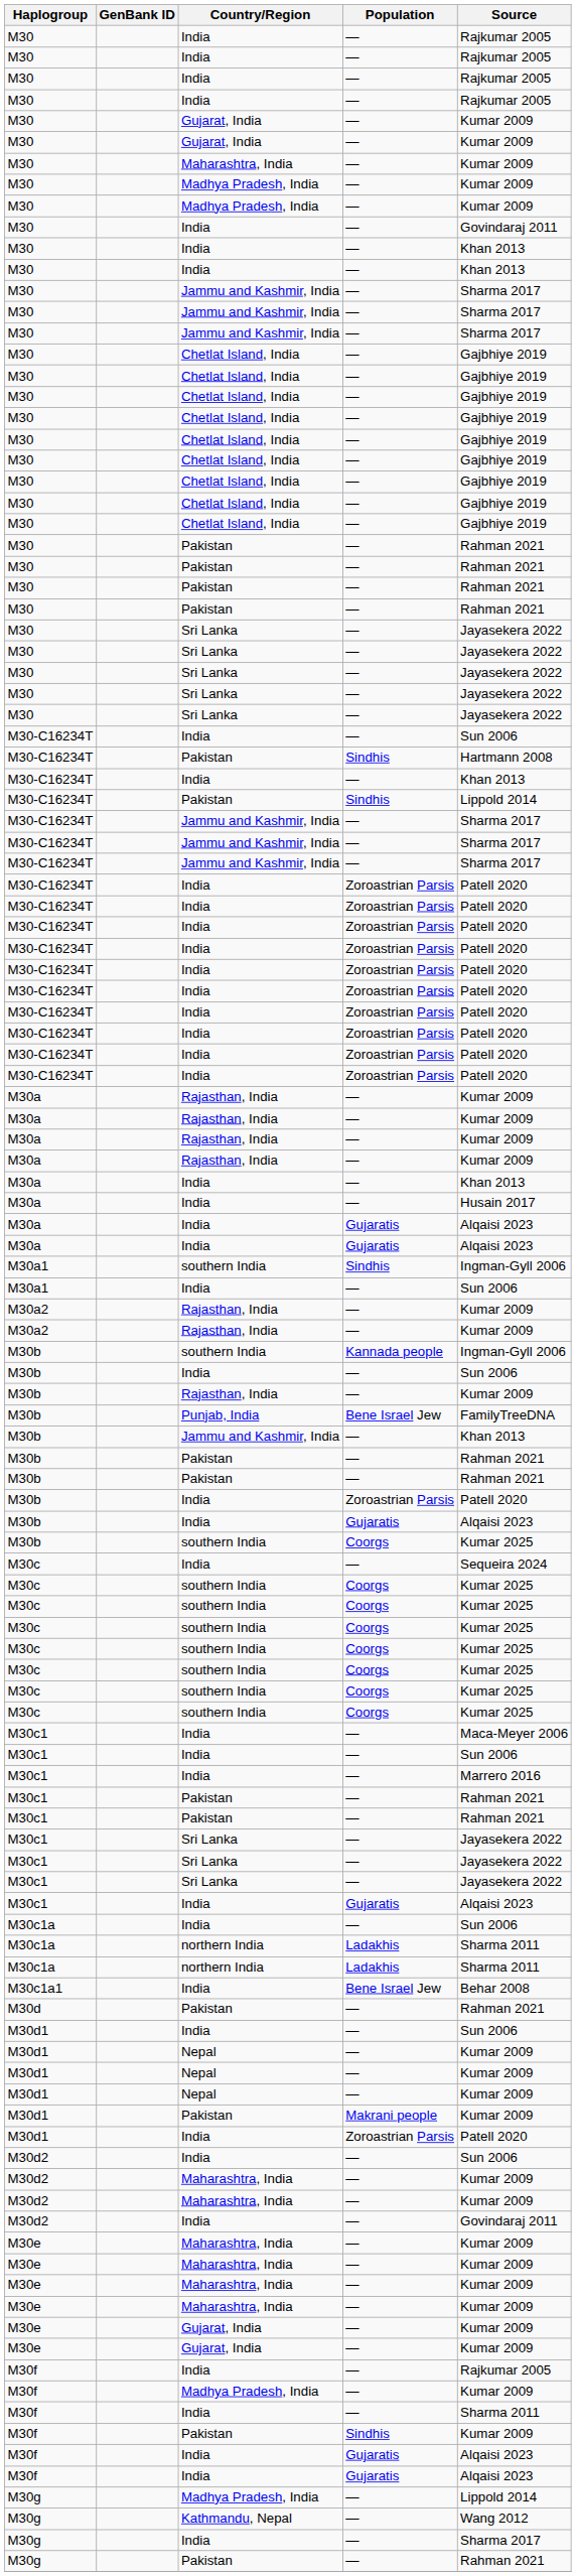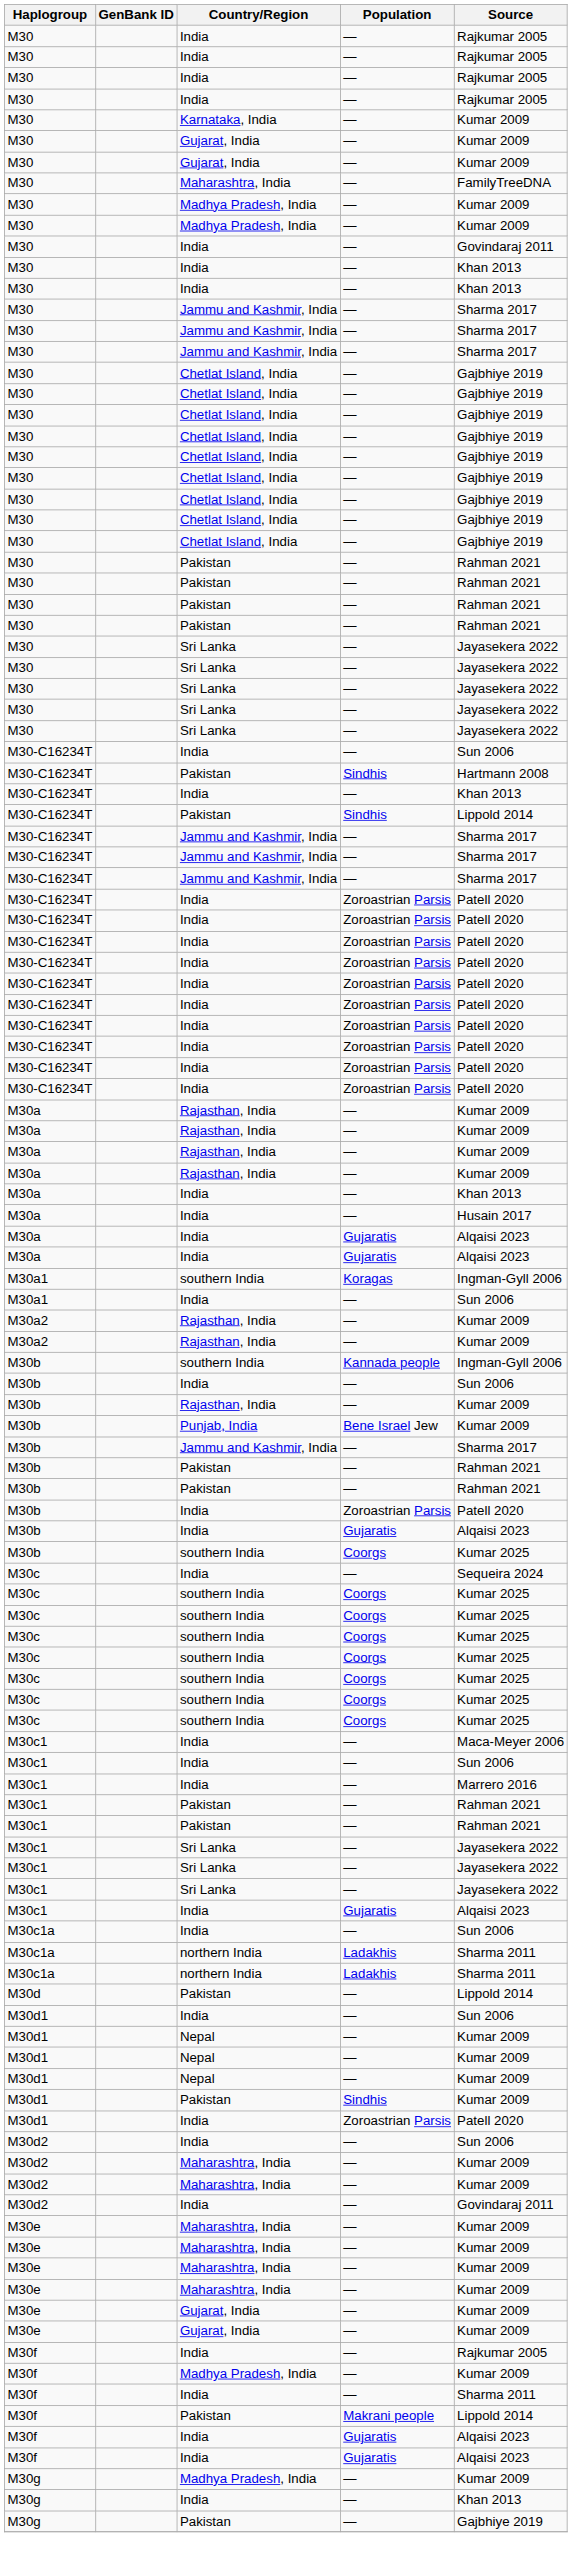 <table class="wikitable sortable">
 <tr>
 <th scope="col">Haplogroup</th>
 <th scope="col">GenBank ID</th>
 <th scope="col">Country/Region</th>
 <th scope="col">Population</th>
 <th scope="col">Source</th>
 </tr>
 <tr>
 <td>M30</td>
 <td></td>
 <td>India</td>
 <td>—</td>
 <td>Rajkumar 2005</td>
 </tr>
 <tr>
 <td>M30</td>
 <td></td>
 <td>India</td>
 <td>—</td>
 <td>Rajkumar 2005</td>
 </tr>
 <tr>
 <td>M30</td>
 <td></td>
 <td>India</td>
 <td>—</td>
 <td>Rajkumar 2005</td>
 </tr>
 <tr>
 <td>M30</td>
 <td></td>
 <td>India</td>
 <td>—</td>
 <td>Rajkumar 2005</td>
 </tr>
 <tr>
 <td>M30</td>
 <td></td>
+<td><a href='#'>Karnataka</a>, India</td>
+<td>—</td>
+<td>Kumar 2009</td>
+</tr>
+<tr>
+<td>M30</td>
+<td></td>
 <td><a href='#'>Gujarat</a>, India</td>
 <td>—</td>
 <td>Kumar 2009</td>
 </tr>
 <tr>
 <td>M30</td>
 <td></td>
 <td><a href='#'>Gujarat</a>, India</td>
 <td>—</td>
 <td>Kumar 2009</td>
 </tr>
 <tr>
 <td>M30</td>
 <td></td>
 <td><a href='#'>Maharashtra</a>, India</td>
 <td>—</td>
-<td>Kumar 2009</td>
+<td>FamilyTreeDNA</td>
 </tr>
 <tr>
 <td>M30</td>
 <td></td>
 <td><a href='#'>Madhya Pradesh</a>, India</td>
 <td>—</td>
 <td>Kumar 2009</td>
 </tr>
 <tr>
 <td>M30</td>
 <td></td>
 <td><a href='#'>Madhya Pradesh</a>, India</td>
 <td>—</td>
 <td>Kumar 2009</td>
 </tr>
 <tr>
 <td>M30</td>
 <td></td>
 <td>India</td>
 <td>—</td>
 <td>Govindaraj 2011</td>
 </tr>
 <tr>
 <td>M30</td>
 <td></td>
 <td>India</td>
 <td>—</td>
 <td>Khan 2013</td>
 </tr>
 <tr>
 <td>M30</td>
 <td></td>
 <td>India</td>
 <td>—</td>
 <td>Khan 2013</td>
 </tr>
 <tr>
 <td>M30</td>
 <td></td>
 <td><a href='#'>Jammu and Kashmir</a>, India</td>
 <td>—</td>
 <td>Sharma 2017</td>
 </tr>
 <tr>
 <td>M30</td>
 <td></td>
 <td><a href='#'>Jammu and Kashmir</a>, India</td>
 <td>—</td>
 <td>Sharma 2017</td>
 </tr>
 <tr>
 <td>M30</td>
 <td></td>
 <td><a href='#'>Jammu and Kashmir</a>, India</td>
 <td>—</td>
 <td>Sharma 2017</td>
 </tr>
 <tr>
 <td>M30</td>
 <td></td>
 <td><a href='#'>Chetlat Island</a>, India</td>
 <td>—</td>
 <td>Gajbhiye 2019</td>
 </tr>
 <tr>
 <td>M30</td>
 <td></td>
 <td><a href='#'>Chetlat Island</a>, India</td>
 <td>—</td>
 <td>Gajbhiye 2019</td>
 </tr>
 <tr>
 <td>M30</td>
 <td></td>
 <td><a href='#'>Chetlat Island</a>, India</td>
 <td>—</td>
 <td>Gajbhiye 2019</td>
 </tr>
 <tr>
 <td>M30</td>
 <td></td>
 <td><a href='#'>Chetlat Island</a>, India</td>
 <td>—</td>
 <td>Gajbhiye 2019</td>
 </tr>
 <tr>
 <td>M30</td>
 <td></td>
 <td><a href='#'>Chetlat Island</a>, India</td>
 <td>—</td>
 <td>Gajbhiye 2019</td>
 </tr>
 <tr>
 <td>M30</td>
 <td></td>
 <td><a href='#'>Chetlat Island</a>, India</td>
 <td>—</td>
 <td>Gajbhiye 2019</td>
 </tr>
 <tr>
 <td>M30</td>
 <td></td>
 <td><a href='#'>Chetlat Island</a>, India</td>
 <td>—</td>
 <td>Gajbhiye 2019</td>
 </tr>
 <tr>
 <td>M30</td>
 <td></td>
 <td><a href='#'>Chetlat Island</a>, India</td>
 <td>—</td>
 <td>Gajbhiye 2019</td>
 </tr>
 <tr>
 <td>M30</td>
 <td></td>
 <td><a href='#'>Chetlat Island</a>, India</td>
 <td>—</td>
 <td>Gajbhiye 2019</td>
 </tr>
 <tr>
 <td>M30</td>
 <td></td>
 <td>Pakistan</td>
 <td>—</td>
 <td>Rahman 2021</td>
 </tr>
 <tr>
 <td>M30</td>
 <td></td>
 <td>Pakistan</td>
 <td>—</td>
 <td>Rahman 2021</td>
 </tr>
 <tr>
 <td>M30</td>
 <td></td>
 <td>Pakistan</td>
 <td>—</td>
 <td>Rahman 2021</td>
 </tr>
 <tr>
 <td>M30</td>
 <td></td>
 <td>Pakistan</td>
 <td>—</td>
 <td>Rahman 2021</td>
 </tr>
 <tr>
 <td>M30</td>
 <td></td>
 <td>Sri Lanka</td>
 <td>—</td>
 <td>Jayasekera 2022</td>
 </tr>
 <tr>
 <td>M30</td>
 <td></td>
 <td>Sri Lanka</td>
 <td>—</td>
 <td>Jayasekera 2022</td>
 </tr>
 <tr>
 <td>M30</td>
 <td></td>
 <td>Sri Lanka</td>
 <td>—</td>
 <td>Jayasekera 2022</td>
 </tr>
 <tr>
 <td>M30</td>
 <td></td>
 <td>Sri Lanka</td>
 <td>—</td>
 <td>Jayasekera 2022</td>
 </tr>
 <tr>
 <td>M30</td>
 <td></td>
 <td>Sri Lanka</td>
 <td>—</td>
 <td>Jayasekera 2022</td>
 </tr>
 <tr>
 <td>M30-C16234T</td>
 <td></td>
 <td>India</td>
 <td>—</td>
 <td>Sun 2006</td>
 </tr>
 <tr>
 <td>M30-C16234T</td>
 <td></td>
 <td>Pakistan</td>
 <td><a href='#'>Sindhis</a></td>
 <td>Hartmann 2008</td>
 </tr>
 <tr>
 <td>M30-C16234T</td>
 <td></td>
 <td>India</td>
 <td>—</td>
 <td>Khan 2013</td>
 </tr>
 <tr>
 <td>M30-C16234T</td>
 <td></td>
 <td>Pakistan</td>
 <td><a href='#'>Sindhis</a></td>
 <td>Lippold 2014</td>
 </tr>
 <tr>
 <td>M30-C16234T</td>
 <td></td>
 <td><a href='#'>Jammu and Kashmir</a>, India</td>
 <td>—</td>
 <td>Sharma 2017</td>
 </tr>
 <tr>
 <td>M30-C16234T</td>
 <td></td>
 <td><a href='#'>Jammu and Kashmir</a>, India</td>
 <td>—</td>
 <td>Sharma 2017</td>
 </tr>
 <tr>
 <td>M30-C16234T</td>
 <td></td>
 <td><a href='#'>Jammu and Kashmir</a>, India</td>
 <td>—</td>
 <td>Sharma 2017</td>
 </tr>
 <tr>
 <td>M30-C16234T</td>
 <td></td>
 <td>India</td>
 <td>Zoroastrian <a href='#'>Parsis</a></td>
 <td>Patell 2020</td>
 </tr>
 <tr>
 <td>M30-C16234T</td>
 <td></td>
 <td>India</td>
 <td>Zoroastrian <a href='#'>Parsis</a></td>
 <td>Patell 2020</td>
 </tr>
 <tr>
 <td>M30-C16234T</td>
 <td></td>
 <td>India</td>
 <td>Zoroastrian <a href='#'>Parsis</a></td>
 <td>Patell 2020</td>
 </tr>
 <tr>
 <td>M30-C16234T</td>
 <td></td>
 <td>India</td>
 <td>Zoroastrian <a href='#'>Parsis</a></td>
 <td>Patell 2020</td>
 </tr>
 <tr>
 <td>M30-C16234T</td>
 <td></td>
 <td>India</td>
 <td>Zoroastrian <a href='#'>Parsis</a></td>
 <td>Patell 2020</td>
 </tr>
 <tr>
 <td>M30-C16234T</td>
 <td></td>
 <td>India</td>
 <td>Zoroastrian <a href='#'>Parsis</a></td>
 <td>Patell 2020</td>
 </tr>
 <tr>
 <td>M30-C16234T</td>
 <td></td>
 <td>India</td>
 <td>Zoroastrian <a href='#'>Parsis</a></td>
 <td>Patell 2020</td>
 </tr>
 <tr>
 <td>M30-C16234T</td>
 <td></td>
 <td>India</td>
 <td>Zoroastrian <a href='#'>Parsis</a></td>
 <td>Patell 2020</td>
 </tr>
 <tr>
 <td>M30-C16234T</td>
 <td></td>
 <td>India</td>
 <td>Zoroastrian <a href='#'>Parsis</a></td>
 <td>Patell 2020</td>
 </tr>
 <tr>
 <td>M30-C16234T</td>
 <td></td>
 <td>India</td>
 <td>Zoroastrian <a href='#'>Parsis</a></td>
 <td>Patell 2020</td>
 </tr>
 <tr>
 <td>M30a</td>
 <td></td>
 <td><a href='#'>Rajasthan</a>, India</td>
 <td>—</td>
 <td>Kumar 2009</td>
 </tr>
 <tr>
 <td>M30a</td>
 <td></td>
 <td><a href='#'>Rajasthan</a>, India</td>
 <td>—</td>
 <td>Kumar 2009</td>
 </tr>
 <tr>
 <td>M30a</td>
 <td></td>
 <td><a href='#'>Rajasthan</a>, India</td>
 <td>—</td>
 <td>Kumar 2009</td>
 </tr>
 <tr>
 <td>M30a</td>
 <td></td>
 <td><a href='#'>Rajasthan</a>, India</td>
 <td>—</td>
 <td>Kumar 2009</td>
 </tr>
 <tr>
 <td>M30a</td>
 <td></td>
 <td>India</td>
 <td>—</td>
 <td>Khan 2013</td>
 </tr>
 <tr>
 <td>M30a</td>
 <td></td>
 <td>India</td>
 <td>—</td>
 <td>Husain 2017</td>
 </tr>
 <tr>
 <td>M30a</td>
 <td></td>
 <td>India</td>
 <td><a href='#'>Gujaratis</a></td>
 <td>Alqaisi 2023</td>
 </tr>
 <tr>
 <td>M30a</td>
 <td></td>
 <td>India</td>
 <td><a href='#'>Gujaratis</a></td>
 <td>Alqaisi 2023</td>
 </tr>
 <tr>
 <td>M30a1</td>
 <td></td>
 <td>southern India</td>
-<td><a href='#'>Sindhis</a></td>
+<td><a href='#'>Koragas</a></td>
 <td>Ingman-Gyll 2006</td>
 </tr>
 <tr>
 <td>M30a1</td>
 <td></td>
 <td>India</td>
 <td>—</td>
 <td>Sun 2006</td>
 </tr>
 <tr>
 <td>M30a2</td>
 <td></td>
 <td><a href='#'>Rajasthan</a>, India</td>
 <td>—</td>
 <td>Kumar 2009</td>
 </tr>
 <tr>
 <td>M30a2</td>
 <td></td>
 <td><a href='#'>Rajasthan</a>, India</td>
 <td>—</td>
 <td>Kumar 2009</td>
 </tr>
 <tr>
 <td>M30b</td>
 <td></td>
 <td>southern India</td>
 <td><a href='#'>Kannada people</a></td>
 <td>Ingman-Gyll 2006</td>
 </tr>
 <tr>
 <td>M30b</td>
 <td></td>
 <td>India</td>
 <td>—</td>
 <td>Sun 2006</td>
 </tr>
 <tr>
 <td>M30b</td>
 <td></td>
 <td><a href='#'>Rajasthan</a>, India</td>
 <td>—</td>
 <td>Kumar 2009</td>
 </tr>
 <tr>
 <td>M30b</td>
 <td></td>
 <td><a href='#'>Punjab, India</a></td>
 <td><a href='#'>Bene Israel</a> Jew</td>
-<td>FamilyTreeDNA</td>
+<td>Kumar 2009</td>
 </tr>
 <tr>
 <td>M30b</td>
 <td></td>
 <td><a href='#'>Jammu and Kashmir</a>, India</td>
 <td>—</td>
-<td>Khan 2013</td>
+<td>Sharma 2017</td>
 </tr>
 <tr>
 <td>M30b</td>
 <td></td>
 <td>Pakistan</td>
 <td>—</td>
 <td>Rahman 2021</td>
 </tr>
 <tr>
 <td>M30b</td>
 <td></td>
 <td>Pakistan</td>
 <td>—</td>
 <td>Rahman 2021</td>
 </tr>
 <tr>
 <td>M30b</td>
 <td></td>
 <td>India</td>
 <td>Zoroastrian <a href='#'>Parsis</a></td>
 <td>Patell 2020</td>
 </tr>
 <tr>
 <td>M30b</td>
 <td></td>
 <td>India</td>
 <td><a href='#'>Gujaratis</a></td>
 <td>Alqaisi 2023</td>
 </tr>
 <tr>
 <td>M30b</td>
 <td></td>
 <td>southern India</td>
 <td><a href='#'>Coorgs</a></td>
 <td>Kumar 2025</td>
 </tr>
 <tr>
 <td>M30c</td>
 <td></td>
 <td>India</td>
 <td>—</td>
 <td>Sequeira 2024</td>
 </tr>
 <tr>
 <td>M30c</td>
 <td></td>
 <td>southern India</td>
 <td><a href='#'>Coorgs</a></td>
 <td>Kumar 2025</td>
 </tr>
 <tr>
 <td>M30c</td>
 <td></td>
 <td>southern India</td>
 <td><a href='#'>Coorgs</a></td>
 <td>Kumar 2025</td>
 </tr>
 <tr>
 <td>M30c</td>
 <td></td>
 <td>southern India</td>
 <td><a href='#'>Coorgs</a></td>
 <td>Kumar 2025</td>
 </tr>
 <tr>
 <td>M30c</td>
 <td></td>
 <td>southern India</td>
 <td><a href='#'>Coorgs</a></td>
 <td>Kumar 2025</td>
 </tr>
 <tr>
 <td>M30c</td>
 <td></td>
 <td>southern India</td>
 <td><a href='#'>Coorgs</a></td>
 <td>Kumar 2025</td>
 </tr>
 <tr>
 <td>M30c</td>
 <td></td>
 <td>southern India</td>
 <td><a href='#'>Coorgs</a></td>
 <td>Kumar 2025</td>
 </tr>
 <tr>
 <td>M30c</td>
 <td></td>
 <td>southern India</td>
 <td><a href='#'>Coorgs</a></td>
 <td>Kumar 2025</td>
 </tr>
 <tr>
 <td>M30c1</td>
 <td></td>
 <td>India</td>
 <td>—</td>
 <td>Maca-Meyer 2006</td>
 </tr>
 <tr>
 <td>M30c1</td>
 <td></td>
 <td>India</td>
 <td>—</td>
 <td>Sun 2006</td>
 </tr>
 <tr>
 <td>M30c1</td>
 <td></td>
 <td>India</td>
 <td>—</td>
 <td>Marrero 2016</td>
 </tr>
 <tr>
 <td>M30c1</td>
 <td></td>
 <td>Pakistan</td>
 <td>—</td>
 <td>Rahman 2021</td>
 </tr>
 <tr>
 <td>M30c1</td>
 <td></td>
 <td>Pakistan</td>
 <td>—</td>
 <td>Rahman 2021</td>
 </tr>
 <tr>
 <td>M30c1</td>
 <td></td>
 <td>Sri Lanka</td>
 <td>—</td>
 <td>Jayasekera 2022</td>
 </tr>
 <tr>
 <td>M30c1</td>
 <td></td>
 <td>Sri Lanka</td>
 <td>—</td>
 <td>Jayasekera 2022</td>
 </tr>
 <tr>
 <td>M30c1</td>
 <td></td>
 <td>Sri Lanka</td>
 <td>—</td>
 <td>Jayasekera 2022</td>
 </tr>
 <tr>
 <td>M30c1</td>
 <td></td>
 <td>India</td>
 <td><a href='#'>Gujaratis</a></td>
 <td>Alqaisi 2023</td>
 </tr>
 <tr>
 <td>M30c1a</td>
 <td></td>
 <td>India</td>
 <td>—</td>
 <td>Sun 2006</td>
 </tr>
 <tr>
 <td>M30c1a</td>
 <td></td>
 <td>northern India</td>
 <td><a href='#'>Ladakhis</a></td>
 <td>Sharma 2011</td>
 </tr>
 <tr>
 <td>M30c1a</td>
 <td></td>
 <td>northern India</td>
 <td><a href='#'>Ladakhis</a></td>
 <td>Sharma 2011</td>
 </tr>
 <tr>
-<td>M30c1a1</td>
-<td></td>
-<td>India</td>
-<td><a href='#'>Bene Israel</a> Jew</td>
-<td>Behar 2008</td>
-</tr>
-<tr>
 <td>M30d</td>
 <td></td>
 <td>Pakistan</td>
 <td>—</td>
-<td>Rahman 2021</td>
+<td>Lippold 2014</td>
 </tr>
 <tr>
 <td>M30d1</td>
 <td></td>
 <td>India</td>
 <td>—</td>
 <td>Sun 2006</td>
 </tr>
 <tr>
 <td>M30d1</td>
 <td></td>
 <td>Nepal</td>
 <td>—</td>
 <td>Kumar 2009</td>
 </tr>
 <tr>
 <td>M30d1</td>
 <td></td>
 <td>Nepal</td>
 <td>—</td>
 <td>Kumar 2009</td>
 </tr>
 <tr>
 <td>M30d1</td>
 <td></td>
 <td>Nepal</td>
 <td>—</td>
 <td>Kumar 2009</td>
 </tr>
 <tr>
 <td>M30d1</td>
 <td></td>
 <td>Pakistan</td>
-<td><a href='#'>Makrani people</a></td>
+<td><a href='#'>Sindhis</a></td>
 <td>Kumar 2009</td>
 </tr>
 <tr>
 <td>M30d1</td>
 <td></td>
 <td>India</td>
 <td>Zoroastrian <a href='#'>Parsis</a></td>
 <td>Patell 2020</td>
 </tr>
 <tr>
 <td>M30d2</td>
 <td></td>
 <td>India</td>
 <td>—</td>
 <td>Sun 2006</td>
 </tr>
 <tr>
 <td>M30d2</td>
 <td></td>
 <td><a href='#'>Maharashtra</a>, India</td>
 <td>—</td>
 <td>Kumar 2009</td>
 </tr>
 <tr>
 <td>M30d2</td>
 <td></td>
 <td><a href='#'>Maharashtra</a>, India</td>
 <td>—</td>
 <td>Kumar 2009</td>
 </tr>
 <tr>
 <td>M30d2</td>
 <td></td>
 <td>India</td>
 <td>—</td>
 <td>Govindaraj 2011</td>
 </tr>
 <tr>
 <td>M30e</td>
 <td></td>
 <td><a href='#'>Maharashtra</a>, India</td>
 <td>—</td>
 <td>Kumar 2009</td>
 </tr>
 <tr>
 <td>M30e</td>
 <td></td>
 <td><a href='#'>Maharashtra</a>, India</td>
 <td>—</td>
 <td>Kumar 2009</td>
 </tr>
 <tr>
 <td>M30e</td>
 <td></td>
 <td><a href='#'>Maharashtra</a>, India</td>
 <td>—</td>
 <td>Kumar 2009</td>
 </tr>
 <tr>
 <td>M30e</td>
 <td></td>
 <td><a href='#'>Maharashtra</a>, India</td>
 <td>—</td>
 <td>Kumar 2009</td>
 </tr>
 <tr>
 <td>M30e</td>
 <td></td>
 <td><a href='#'>Gujarat</a>, India</td>
 <td>—</td>
 <td>Kumar 2009</td>
 </tr>
 <tr>
 <td>M30e</td>
 <td></td>
 <td><a href='#'>Gujarat</a>, India</td>
 <td>—</td>
 <td>Kumar 2009</td>
 </tr>
 <tr>
 <td>M30f</td>
 <td></td>
 <td>India</td>
 <td>—</td>
 <td>Rajkumar 2005</td>
 </tr>
 <tr>
 <td>M30f</td>
 <td></td>
 <td><a href='#'>Madhya Pradesh</a>, India</td>
 <td>—</td>
 <td>Kumar 2009</td>
 </tr>
 <tr>
 <td>M30f</td>
 <td></td>
 <td>India</td>
 <td>—</td>
 <td>Sharma 2011</td>
 </tr>
 <tr>
 <td>M30f</td>
 <td></td>
 <td>Pakistan</td>
-<td><a href='#'>Sindhis</a></td>
-<td>Kumar 2009</td>
+<td><a href='#'>Makrani people</a></td>
+<td>Lippold 2014</td>
 </tr>
 <tr>
 <td>M30f</td>
 <td></td>
 <td>India</td>
 <td><a href='#'>Gujaratis</a></td>
 <td>Alqaisi 2023</td>
 </tr>
 <tr>
 <td>M30f</td>
 <td></td>
 <td>India</td>
 <td><a href='#'>Gujaratis</a></td>
 <td>Alqaisi 2023</td>
 </tr>
 <tr>
 <td>M30g</td>
 <td></td>
 <td><a href='#'>Madhya Pradesh</a>, India</td>
 <td>—</td>
-<td>Lippold 2014</td>
-</tr>
-<tr>
-<td>M30g</td>
-<td></td>
-<td><a href='#'>Kathmandu</a>, Nepal</td>
-<td>—</td>
-<td>Wang 2012</td>
+<td>Kumar 2009</td>
 </tr>
 <tr>
 <td>M30g</td>
 <td></td>
 <td>India</td>
 <td>—</td>
-<td>Sharma 2017</td>
+<td>Khan 2013</td>
 </tr>
 <tr>
 <td>M30g</td>
 <td></td>
 <td>Pakistan</td>
 <td>—</td>
-<td>Rahman 2021</td>
+<td>Gajbhiye 2019</td>
 </tr>
 <tr>
 </tr>
 </table>
